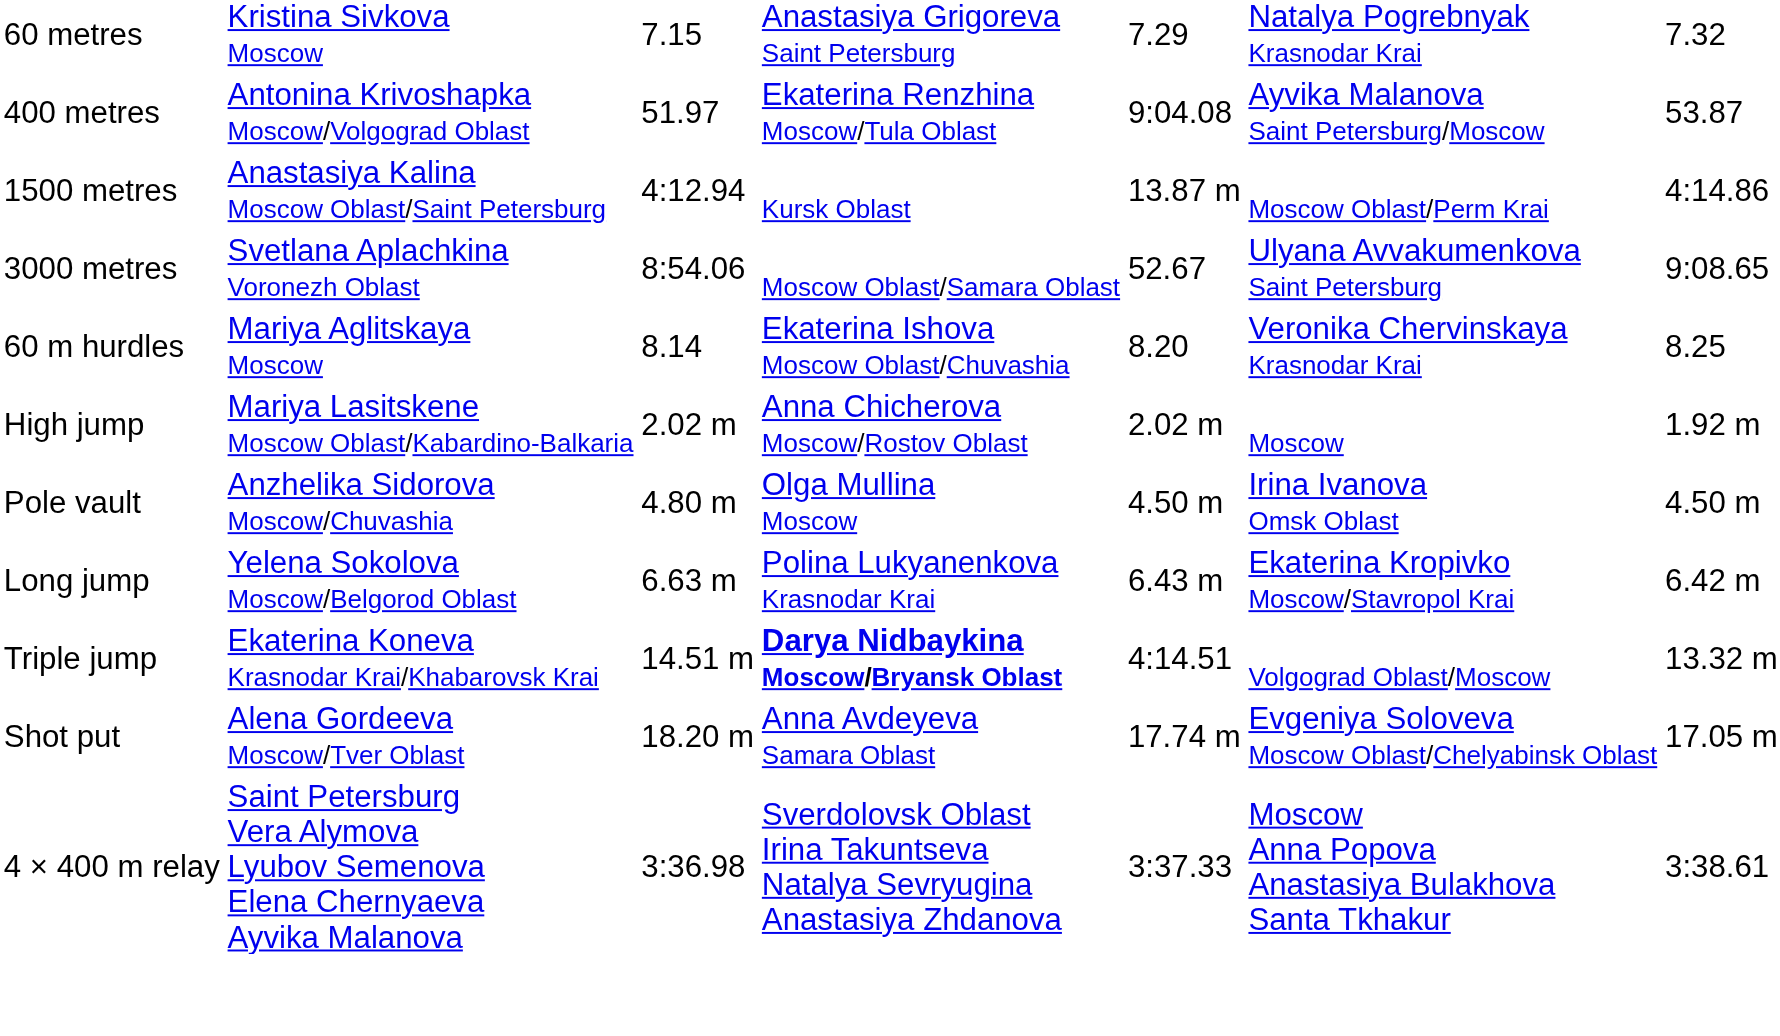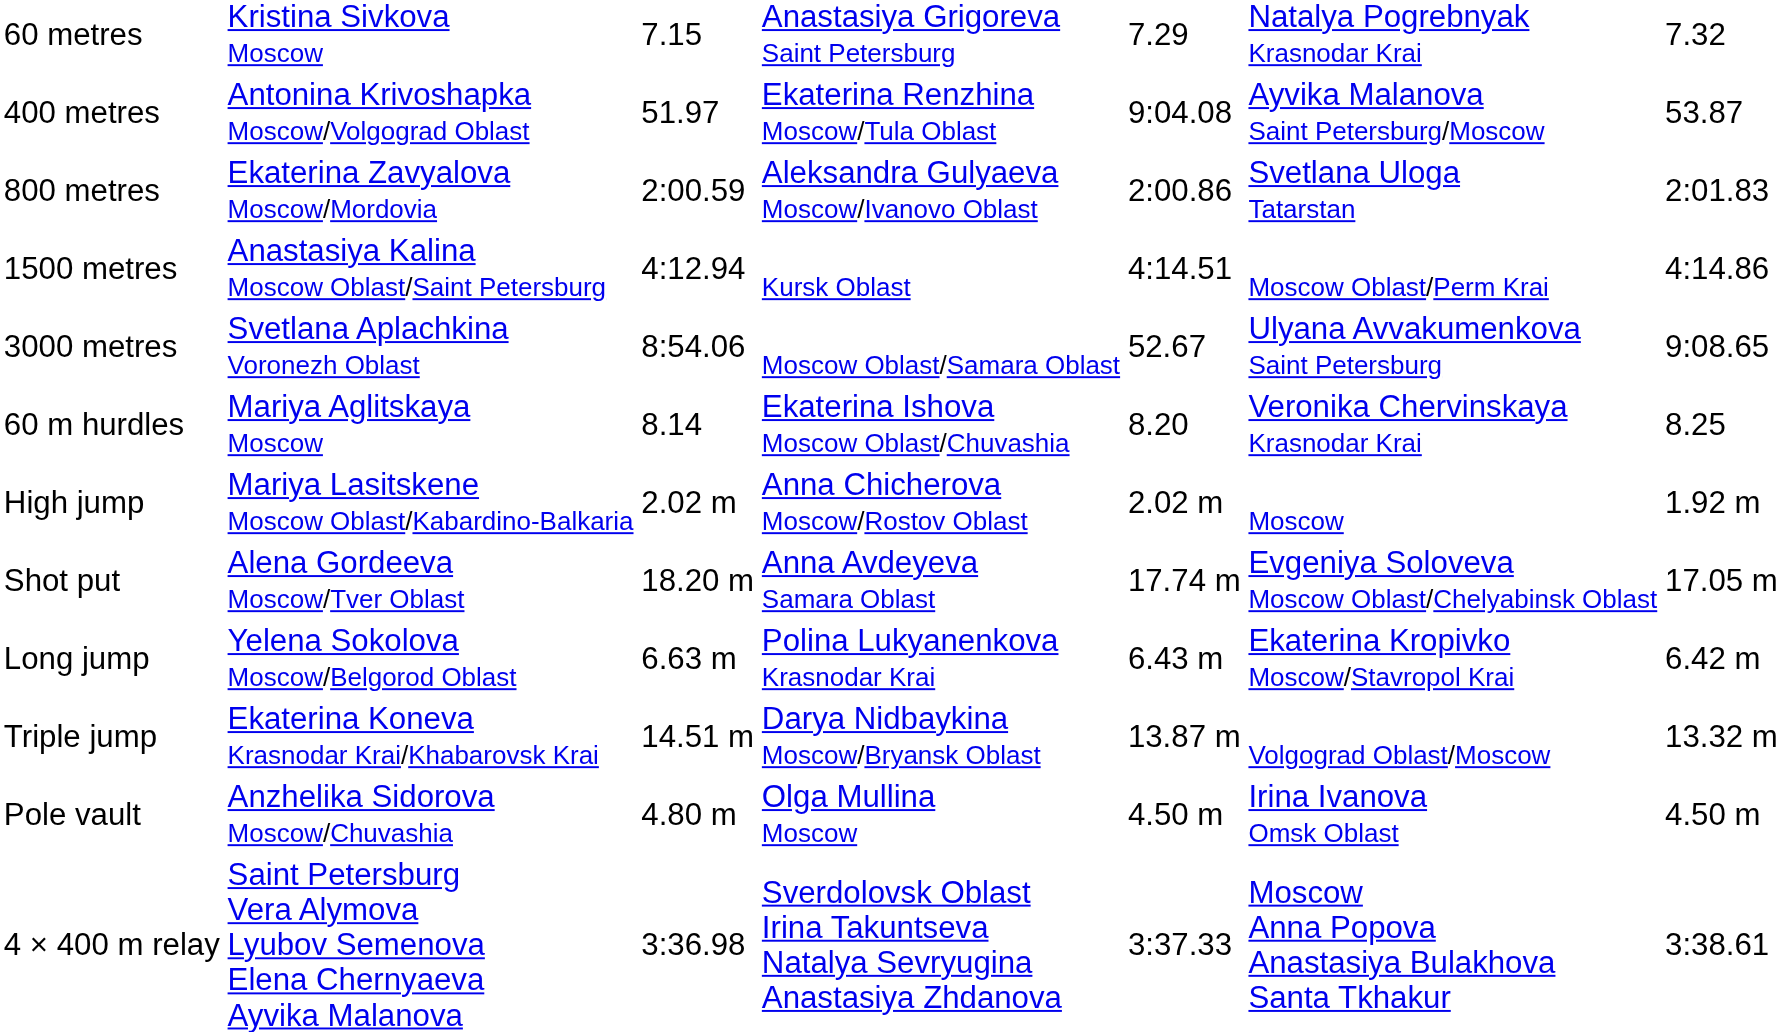 <table>
 <tr>
 <td>60 metres</td>
 <td><a href='#'>Kristina Sivkova</a><br><small><a href='#'>Moscow</a></small></td>
 <td>7.15</td>
 <td><a href='#'>Anastasiya Grigoreva</a><br><small><a href='#'>Saint Petersburg</a></small></td>
 <td>7.29</td>
 <td><a href='#'>Natalya Pogrebnyak</a><br><small><a href='#'>Krasnodar Krai</a></small></td>
 <td>7.32</td>
 </tr>
 <tr>
 <td>400 metres</td>
 <td><a href='#'>Antonina Krivoshapka</a><br><small><a href='#'>Moscow</a>/<a href='#'>Volgograd Oblast</a></small></td>
 <td>51.97</td>
 <td><a href='#'>Ekaterina Renzhina</a><br><small><a href='#'>Moscow</a>/<a href='#'>Tula Oblast</a></small></td>
 <td>9:04.08</td>
 <td><a href='#'>Ayvika Malanova</a><br><small><a href='#'>Saint Petersburg</a>/<a href='#'>Moscow</a></small></td>
 <td>53.87</td>
 </tr>
 <tr>
+<td>800 metres</td>
+<td><a href='#'>Ekaterina Zavyalova</a><br><small><a href='#'>Moscow</a>/<a href='#'>Mordovia</a></small></td>
+<td>2:00.59</td>
+<td><a href='#'>Aleksandra Gulyaeva</a><br><small><a href='#'>Moscow</a>/<a href='#'>Ivanovo Oblast</a></small></td>
+<td>2:00.86</td>
+<td><a href='#'>Svetlana Uloga</a><br><small><a href='#'>Tatarstan</a></small></td>
+<td>2:01.83</td>
+</tr>
+<tr>
 <td>1500 metres</td>
 <td><a href='#'>Anastasiya Kalina</a><br><small><a href='#'>Moscow Oblast</a>/<a href='#'>Saint Petersburg</a></small></td>
 <td>4:12.94</td>
 <td><br><small><a href='#'>Kursk Oblast</a></small></td>
-<td>13.87 m</td>
+<td>4:14.51</td>
 <td><br><small><a href='#'>Moscow Oblast</a>/<a href='#'>Perm Krai</a></small></td>
 <td>4:14.86</td>
 </tr>
 <tr>
 <td>3000 metres</td>
 <td><a href='#'>Svetlana Aplachkina</a><br><small><a href='#'>Voronezh Oblast</a></small></td>
 <td>8:54.06</td>
 <td><br><small><a href='#'>Moscow Oblast</a>/<a href='#'>Samara Oblast</a></small></td>
 <td>52.67</td>
 <td><a href='#'>Ulyana Avvakumenkova</a><br><small><a href='#'>Saint Petersburg</a></small></td>
 <td>9:08.65</td>
 </tr>
 <tr>
 <td>60 m hurdles</td>
 <td><a href='#'>Mariya Aglitskaya</a><br><small><a href='#'>Moscow</a></small></td>
 <td>8.14</td>
 <td><a href='#'>Ekaterina Ishova</a><br><small><a href='#'>Moscow Oblast</a>/<a href='#'>Chuvashia</a></small></td>
 <td>8.20</td>
 <td><a href='#'>Veronika Chervinskaya</a><br><small><a href='#'>Krasnodar Krai</a></small></td>
 <td>8.25</td>
 </tr>
 <tr>
 <td>High jump</td>
 <td><a href='#'>Mariya Lasitskene</a><br><small><a href='#'>Moscow Oblast</a>/<a href='#'>Kabardino-Balkaria</a></small></td>
 <td>2.02 m</td>
 <td><a href='#'>Anna Chicherova</a><br><small><a href='#'>Moscow</a>/<a href='#'>Rostov Oblast</a></small></td>
 <td>2.02 m</td>
 <td><br><small><a href='#'>Moscow</a></small></td>
 <td>1.92 m</td>
 </tr>
 <tr>
-<td>Pole vault</td>
-<td><a href='#'>Anzhelika Sidorova</a><br><small><a href='#'>Moscow</a>/<a href='#'>Chuvashia</a></small></td>
-<td>4.80 m</td>
-<td><a href='#'>Olga Mullina</a><br><small><a href='#'>Moscow</a></small></td>
-<td>4.50 m</td>
-<td><a href='#'>Irina Ivanova</a><br><small><a href='#'>Omsk Oblast</a></small></td>
-<td>4.50 m</td>
+<td>Shot put</td>
+<td><a href='#'>Alena Gordeeva</a><br><small><a href='#'>Moscow</a>/<a href='#'>Tver Oblast</a></small></td>
+<td>18.20 m</td>
+<td><a href='#'>Anna Avdeyeva</a><br><small><a href='#'>Samara Oblast</a></small></td>
+<td>17.74 m</td>
+<td><a href='#'>Evgeniya Soloveva</a><br><small><a href='#'>Moscow Oblast</a>/<a href='#'>Chelyabinsk Oblast</a></small></td>
+<td>17.05 m</td>
 </tr>
 <tr>
 <td>Long jump</td>
 <td><a href='#'>Yelena Sokolova</a><br><small><a href='#'>Moscow</a>/<a href='#'>Belgorod Oblast</a></small></td>
 <td>6.63 m</td>
 <td><a href='#'>Polina Lukyanenkova</a><br><small><a href='#'>Krasnodar Krai</a></small></td>
 <td>6.43 m</td>
 <td><a href='#'>Ekaterina Kropivko</a><br><small><a href='#'>Moscow</a>/<a href='#'>Stavropol Krai</a></small></td>
 <td>6.42 m</td>
 </tr>
 <tr>
 <td>Triple jump</td>
 <td><a href='#'>Ekaterina Koneva</a><br><small><a href='#'>Krasnodar Krai</a>/<a href='#'>Khabarovsk Krai</a></small></td>
 <td>14.51 m</td>
-<td><strong><a href='#'>Darya Nidbaykina</a><br><small><a href='#'>Moscow</a>/<a href='#'>Bryansk Oblast</a></small></strong></td>
-<td>4:14.51</td>
+<td><a href='#'>Darya Nidbaykina</a><br><small><a href='#'>Moscow</a>/<a href='#'>Bryansk Oblast</a></small></td>
+<td>13.87 m</td>
 <td><br><small><a href='#'>Volgograd Oblast</a>/<a href='#'>Moscow</a></small></td>
 <td>13.32 m</td>
 </tr>
 <tr>
-<td>Shot put</td>
-<td><a href='#'>Alena Gordeeva</a><br><small><a href='#'>Moscow</a>/<a href='#'>Tver Oblast</a></small></td>
-<td>18.20 m</td>
-<td><a href='#'>Anna Avdeyeva</a><br><small><a href='#'>Samara Oblast</a></small></td>
-<td>17.74 m</td>
-<td><a href='#'>Evgeniya Soloveva</a><br><small><a href='#'>Moscow Oblast</a>/<a href='#'>Chelyabinsk Oblast</a></small></td>
-<td>17.05 m</td>
+<td>Pole vault</td>
+<td><a href='#'>Anzhelika Sidorova</a><br><small><a href='#'>Moscow</a>/<a href='#'>Chuvashia</a></small></td>
+<td>4.80 m</td>
+<td><a href='#'>Olga Mullina</a><br><small><a href='#'>Moscow</a></small></td>
+<td>4.50 m</td>
+<td><a href='#'>Irina Ivanova</a><br><small><a href='#'>Omsk Oblast</a></small></td>
+<td>4.50 m</td>
 </tr>
 <tr>
 <td>4 × 400 m relay</td>
 <td><a href='#'>Saint Petersburg</a><br><a href='#'>Vera Alymova</a><br><a href='#'>Lyubov Semenova</a><br><a href='#'>Elena Chernyaeva</a><br><a href='#'>Ayvika Malanova</a></td>
 <td>3:36.98</td>
 <td><a href='#'>Sverdolovsk Oblast</a><br><a href='#'>Irina Takuntseva</a><br><a href='#'>Natalya Sevryugina</a><br><a href='#'>Anastasiya Zhdanova</a><br></td>
 <td>3:37.33</td>
 <td><a href='#'>Moscow</a><br><a href='#'>Anna Popova</a><br><a href='#'>Anastasiya Bulakhova</a><br><a href='#'>Santa Tkhakur</a><br></td>
 <td>3:38.61</td>
 </tr>
 </table>
